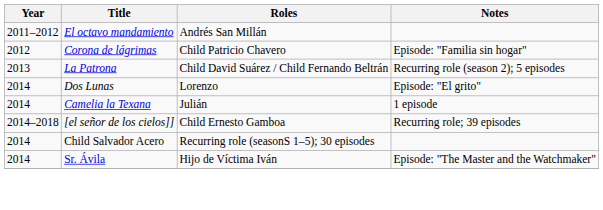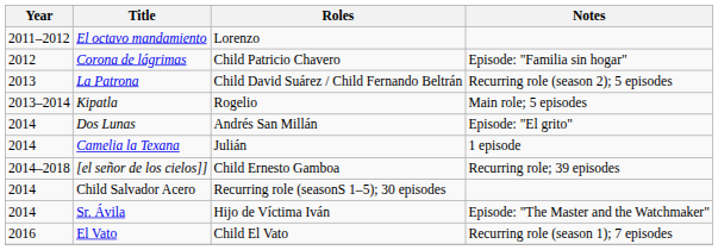 <table class="wikitable sortable">
 <tr>
 <th>Year</th>
 <th>Title</th>
 <th>Roles</th>
 <th>Notes</th>
 </tr>
 <tr>
 <td>2011–2012</td>
 <td><em><a href='#'>El octavo mandamiento</a></em></td>
-<td>Andrés San Millán</td>
+<td>Lorenzo</td>
 <td></td>
 </tr>
 <tr>
 <td>2012</td>
 <td><em><a href='#'>Corona de lágrimas</a></em></td>
 <td>Child Patricio Chavero</td>
 <td>Episode: "Familia sin hogar"</td>
 </tr>
 <tr>
 <td>2013</td>
 <td><em><a href='#'>La Patrona</a></em></td>
 <td>Child David Suárez / Child Fernando Beltrán</td>
 <td>Recurring role (season 2); 5 episodes</td>
 </tr>
 <tr>
+<td>2013–2014</td>
+<td><em>Kipatla</em></td>
+<td>Rogelio</td>
+<td>Main role; 5 episodes</td>
+</tr>
+<tr>
 <td>2014</td>
 <td><em>Dos Lunas</em></td>
-<td>Lorenzo</td>
+<td>Andrés San Millán</td>
 <td>Episode: "El grito"</td>
 </tr>
 <tr>
 <td>2014</td>
 <td><em><a href='#'>Camelia la Texana</a></em></td>
 <td>Julián</td>
 <td>1 episode</td>
 </tr>
 <tr>
 <td>2014–2018</td>
 <td><em>[el señor de los cielos]]</td>
 <td>Child Ernesto Gamboa</td>
 <td>Recurring role; 39 episodes</td>
 </tr>
 <tr>
 <td>2014<br></td>
 <td>Child Salvador Acero</td>
 <td>Recurring role (seasonS 1–5); 30 episodes</td>
 </tr>
 <tr>
 <td>2014</td>
 <td></em><a href='#'>Sr. Ávila</a><em></td>
 <td>Hijo de Víctima Iván</td>
 <td>Episode: "The Master and the Watchmaker"</td>
 </tr>
 <tr>
+<td>2016</td>
+<td></em><a href='#'>El Vato</a><em></td>
+<td>Child El Vato</td>
+<td>Recurring role (season 1); 7 episodes</td>
+</tr>
+<tr>
 </tr>
 </table>
